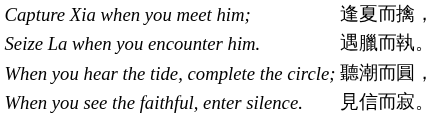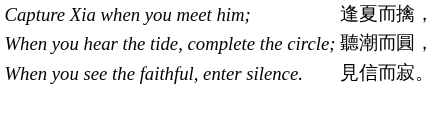 <table>
 <tr>
 <td><em>Capture Xia when you meet him;</em></td>
 <td>逢夏而擒，</td>
-</tr>
-<tr>
-<td><em>Seize La when you encounter him.</em></td>
-<td>遇臘而執。</td>
 </tr>
 <tr>
 <td><em>When you hear the tide, complete the circle;</em></td>
 <td>聽潮而圓，</td>
 </tr>
 <tr>
 <td><em>When you see the faithful, enter silence.</em></td>
 <td>見信而寂。</td>
 </tr>
 </table>
